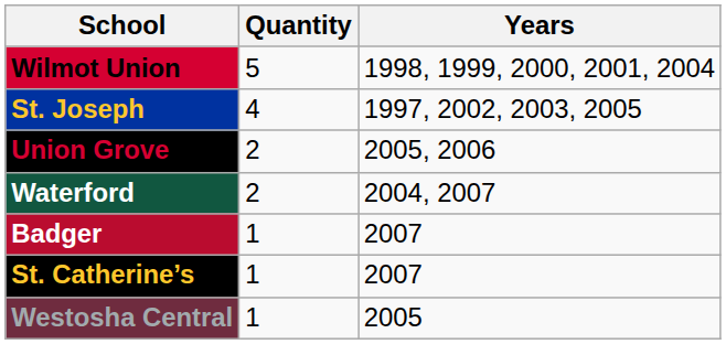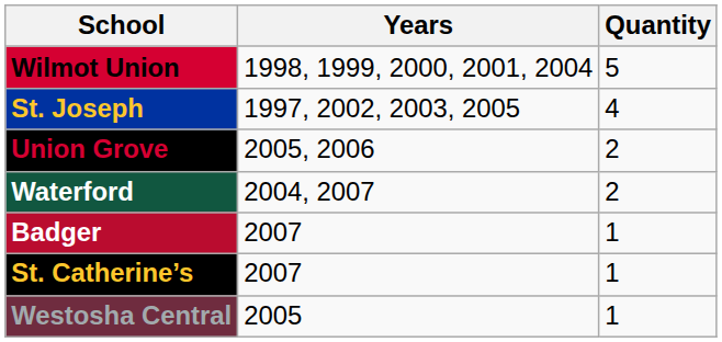 <table class="wikitable">
 <tr>
 <th>School</th>
+<th>Years</th>
 <th>Quantity</th>
-<th>Years</th>
 </tr>
 <tr>
 <td style="background: #d50032; color: black"><strong>Wilmot Union</strong></td>
+<td>1998, 1999, 2000, 2001, 2004</td>
 <td>5</td>
-<td>1998, 1999, 2000, 2001, 2004</td>
 </tr>
 <tr>
 <td style="background: #0032a0; color: #ffc72c"><strong>St. Joseph</strong></td>
+<td>1997, 2002, 2003, 2005</td>
 <td>4</td>
-<td>1997, 2002, 2003, 2005</td>
 </tr>
 <tr>
 <td style="background: black; color: #d50032"><strong>Union Grove</strong></td>
+<td>2005, 2006</td>
 <td>2</td>
-<td>2005, 2006</td>
 </tr>
 <tr>
 <td style="background: #115740; color: white"><strong>Waterford</strong></td>
+<td>2004, 2007</td>
 <td>2</td>
-<td>2004, 2007</td>
 </tr>
 <tr>
 <td style="background: #ba0c2f; color: white"><strong>Badger</strong></td>
+<td>2007</td>
 <td>1</td>
-<td>2007</td>
 </tr>
 <tr>
 <td style="background: black; color: #ffc72c"><strong>St. Catherine’s</strong></td>
+<td>2007</td>
 <td>1</td>
-<td>2007</td>
 </tr>
 <tr>
 <td style="background: #6f2c3f; color: #a2aaad"><strong>Westosha Central</strong></td>
+<td>2005</td>
 <td>1</td>
-<td>2005</td>
 </tr>
 </table>
